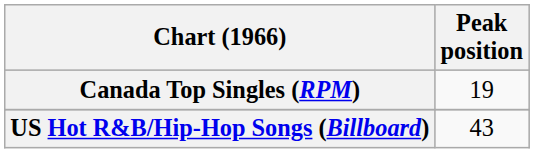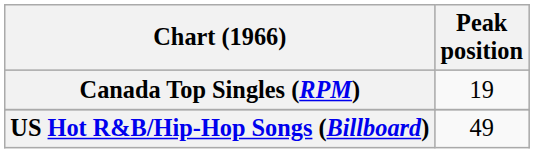 <table class="wikitable sortable plainrowheaders" style="text-align:center">
 <tr>
 <th scope="col">Chart (1966)</th>
 <th scope="col">Peak<br>position</th>
 </tr>
 <tr>
 <th scope="row">Canada Top Singles (<em><a href='#'>RPM</a></em>)</th>
 <td style="text-align:center;">19</td>
 </tr>
 <tr>
 </tr>
 <tr>
 </tr>
 <tr>
 <th scope="row">US <a href='#'>Hot R&B/Hip-Hop Songs</a> (<em><a href='#'>Billboard</a></em>)</th>
-<td style="text-align:center;">43</td>
+<td style="text-align:center;">49</td>
 </tr>
 </table>
